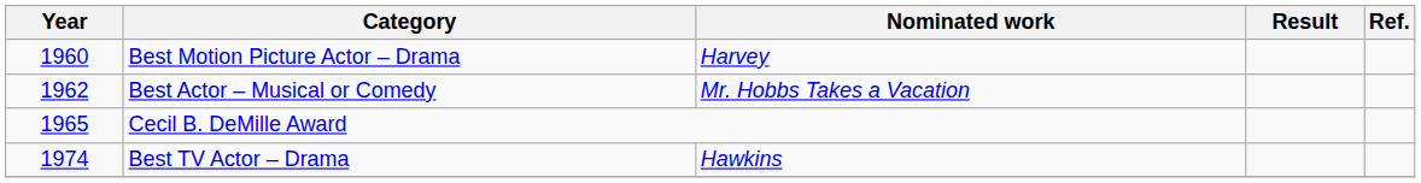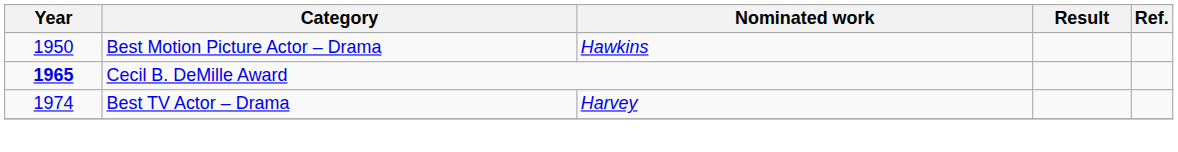 <table class=wikitable>
 <tr>
 <th scope="col" style="width:5em;">Year</th>
 <th scope="col" style="width:26em;">Category</th>
 <th scope="col" style="width:25em;">Nominated work</th>
 <th scope="col" style="width:5em;">Result</th>
 <th>Ref.</th>
 </tr>
 <tr>
-<td style="text-align:center;"><a href='#'>1960</a></td>
+<td style="text-align:center;"><a href='#'>1950</a></td>
 <td><a href='#'>Best Motion Picture Actor – Drama</a></td>
-<td><em><a href='#'>Harvey</a></em></td>
+<td><em><a href='#'>Hawkins</a></em></td>
 <td></td>
 <td style="text-align:center;"></td>
 </tr>
 <tr>
-<td style="text-align:center;"><a href='#'>1962</a></td>
-<td><a href='#'>Best Actor – Musical or Comedy</a></td>
-<td><em><a href='#'>Mr. Hobbs Takes a Vacation</a></em></td>
-<td></td>
-<td style="text-align:center;"></td>
-</tr>
-<tr>
-<td style="text-align:center;"><a href='#'>1965</a></td>
+<td style="text-align:center;"><strong><a href='#'>1965</a></strong></td>
 <td colspan=2><a href='#'>Cecil B. DeMille Award</a></td>
 <td></td>
 <td style="text-align:center;"></td>
 </tr>
 <tr>
 <td style="text-align:center;"><a href='#'>1974</a></td>
 <td><a href='#'>Best TV Actor – Drama</a></td>
-<td><em><a href='#'>Hawkins</a></em></td>
+<td><em><a href='#'>Harvey</a></em></td>
 <td></td>
 <td style="text-align:center;"></td>
 </tr>
 <tr>
 </tr>
 </table>
